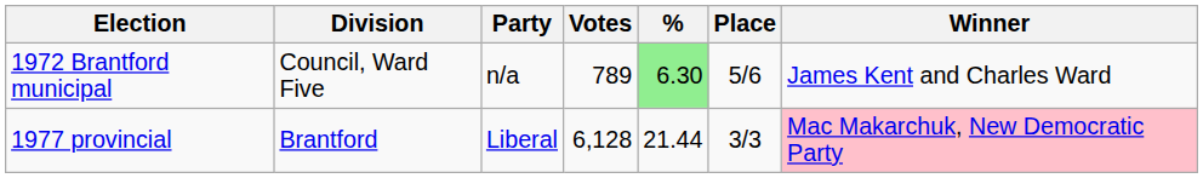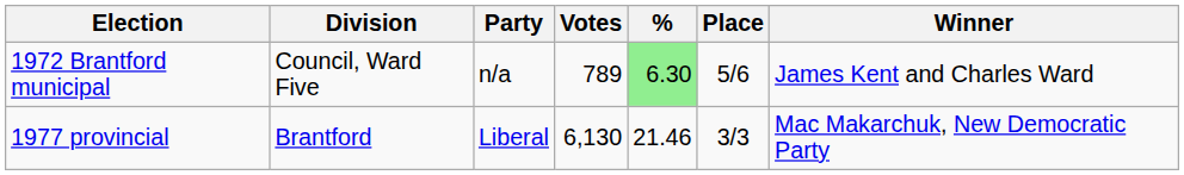 <table class="wikitable" width="800">
 <tr>
 <th align="left">Election</th>
 <th align="left">Division</th>
 <th align="left">Party</th>
 <th align="right">Votes</th>
 <th align="right">%</th>
 <th align="center">Place</th>
 <th align="center">Winner</th>
 </tr>
 <tr>
 <td align="left"><a href='#'>1972 Brantford municipal</a></td>
 <td align="left">Council, Ward Five</td>
 <td align="left">n/a</td>
 <td align="right">789</td>
 <td align="right" style="background: lightgreen;">6.30</td>
 <td align="center">5/6</td>
 <td align="left"><a href='#'>James Kent</a> and Charles Ward</td>
 </tr>
 <tr>
 <td align="left"><a href='#'>1977 provincial</a></td>
 <td align="left"><a href='#'>Brantford</a></td>
 <td align="left"><a href='#'>Liberal</a></td>
-<td align="right">6,128</td>
-<td align="right">21.44</td>
+<td align="right">6,130</td>
+<td align="right">21.46</td>
 <td align="center">3/3</td>
-<td align="left" style="background: pink;"><a href='#'>Mac Makarchuk</a>, <a href='#'>New Democratic Party</a></td>
+<td align="left"><a href='#'>Mac Makarchuk</a>, <a href='#'>New Democratic Party</a></td>
 </tr>
 </table>
